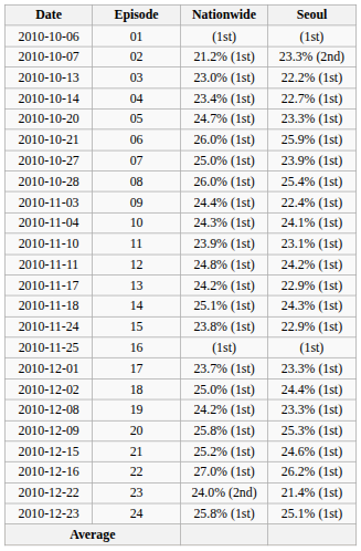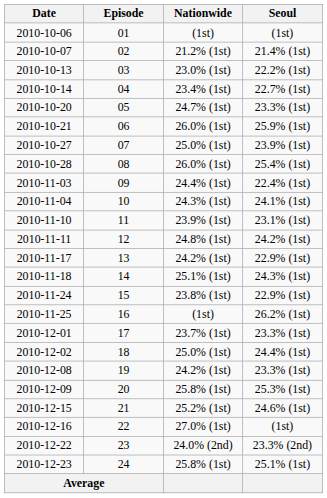 <table class="wikitable">
 <tr>
 <th width=100>Date</th>
 <th width=100>Episode</th>
 <th width=100>Nationwide</th>
 <th width=100>Seoul</th>
 </tr>
 <tr align=center>
 <td>2010-10-06</td>
 <td>01</td>
 <td> (1st)</td>
 <td> (1st)</td>
 </tr>
 <tr align=center>
 <td>2010-10-07</td>
 <td>02</td>
 <td>21.2% (1st)</td>
-<td>23.3% (2nd)</td>
+<td>21.4% (1st)</td>
 </tr>
 <tr align=center>
 <td>2010-10-13</td>
 <td>03</td>
 <td>23.0% (1st)</td>
 <td>22.2% (1st)</td>
 </tr>
 <tr align=center>
 <td>2010-10-14</td>
 <td>04</td>
 <td>23.4% (1st)</td>
 <td>22.7% (1st)</td>
 </tr>
 <tr align=center>
 <td>2010-10-20</td>
 <td>05</td>
 <td>24.7% (1st)</td>
 <td>23.3% (1st)</td>
 </tr>
 <tr align=center>
 <td>2010-10-21</td>
 <td>06</td>
 <td>26.0% (1st)</td>
 <td>25.9% (1st)</td>
 </tr>
 <tr align=center>
 <td>2010-10-27</td>
 <td>07</td>
 <td>25.0% (1st)</td>
 <td>23.9% (1st)</td>
 </tr>
 <tr align=center>
 <td>2010-10-28</td>
 <td>08</td>
 <td>26.0% (1st)</td>
 <td>25.4% (1st)</td>
 </tr>
 <tr align=center>
 <td>2010-11-03</td>
 <td>09</td>
 <td>24.4% (1st)</td>
 <td>22.4% (1st)</td>
 </tr>
 <tr align=center>
 <td>2010-11-04</td>
 <td>10</td>
 <td>24.3% (1st)</td>
 <td>24.1% (1st)</td>
 </tr>
 <tr align=center>
 <td>2010-11-10</td>
 <td>11</td>
 <td>23.9% (1st)</td>
 <td>23.1% (1st)</td>
 </tr>
 <tr align=center>
 <td>2010-11-11</td>
 <td>12</td>
 <td>24.8% (1st)</td>
 <td>24.2% (1st)</td>
 </tr>
 <tr align=center>
 <td>2010-11-17</td>
 <td>13</td>
 <td>24.2% (1st)</td>
 <td>22.9% (1st)</td>
 </tr>
 <tr align=center>
 <td>2010-11-18</td>
 <td>14</td>
 <td>25.1% (1st)</td>
 <td>24.3% (1st)</td>
 </tr>
 <tr align=center>
 <td>2010-11-24</td>
 <td>15</td>
 <td>23.8% (1st)</td>
 <td>22.9% (1st)</td>
 </tr>
 <tr align=center>
 <td>2010-11-25</td>
 <td>16</td>
 <td> (1st)</td>
-<td> (1st)</td>
+<td>26.2% (1st)</td>
 </tr>
 <tr align=center>
 <td>2010-12-01</td>
 <td>17</td>
 <td>23.7% (1st)</td>
 <td>23.3% (1st)</td>
 </tr>
 <tr align=center>
 <td>2010-12-02</td>
 <td>18</td>
 <td>25.0% (1st)</td>
 <td>24.4% (1st)</td>
 </tr>
 <tr align=center>
 <td>2010-12-08</td>
 <td>19</td>
 <td>24.2% (1st)</td>
 <td>23.3% (1st)</td>
 </tr>
 <tr align=center>
 <td>2010-12-09</td>
 <td>20</td>
 <td>25.8% (1st)</td>
 <td>25.3% (1st)</td>
 </tr>
 <tr align=center>
 <td>2010-12-15</td>
 <td>21</td>
 <td>25.2% (1st)</td>
 <td>24.6% (1st)</td>
 </tr>
 <tr align=center>
 <td>2010-12-16</td>
 <td>22</td>
 <td>27.0% (1st)</td>
-<td>26.2% (1st)</td>
+<td> (1st)</td>
 </tr>
 <tr align=center>
 <td>2010-12-22</td>
 <td>23</td>
 <td>24.0% (2nd)</td>
-<td>21.4% (1st)</td>
+<td>23.3% (2nd)</td>
 </tr>
 <tr align=center>
 <td>2010-12-23</td>
 <td>24</td>
 <td>25.8% (1st)</td>
 <td>25.1% (1st)</td>
 </tr>
 <tr align="center" style="background:#ffdead;">
 <th colspan=2>Average</th>
 <th></th>
 <th></th>
 </tr>
 </table>
